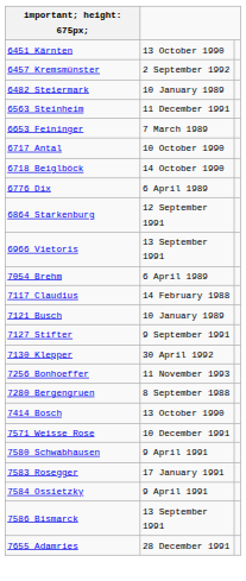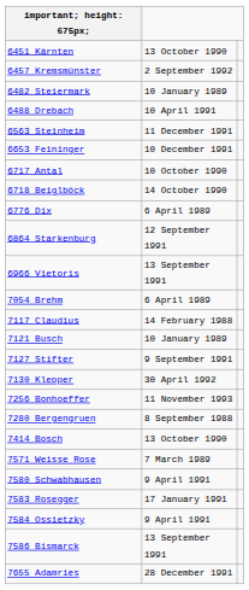 <table class="wikitable" style="font-size: 89%; float: left; width: 26em; margin-right: 1em; line-height: 1.65em">
 <tr>
 <th>important; height: 675px;</th>
 </tr>
 <tr>
 <td><a href='#'>6451 Kärnten</a></td>
 <td>13 October 1990</td>
 <td><small></small></td>
 </tr>
 <tr>
 <td><a href='#'>6457 Kremsmünster</a></td>
 <td>2 September 1992</td>
 <td><small></small> </td>
 </tr>
 <tr>
 <td><a href='#'>6482 Steiermark</a></td>
 <td>10 January 1989</td>
 <td><small></small></td>
 </tr>
 <tr>
+<td><a href='#'>6488 Drebach</a></td>
+<td>10 April 1991</td>
+<td><small></small></td>
+</tr>
+<tr>
 <td><a href='#'>6563 Steinheim</a></td>
 <td>11 December 1991</td>
 <td><small></small></td>
 </tr>
 <tr>
 <td><a href='#'>6653 Feininger</a></td>
-<td>7 March 1989</td>
+<td>10 December 1991</td>
 <td><small></small></td>
 </tr>
 <tr>
 <td><a href='#'>6717 Antal</a></td>
 <td>10 October 1990</td>
 <td><small></small> </td>
 </tr>
 <tr>
 <td><a href='#'>6718 Beiglböck</a></td>
 <td>14 October 1990</td>
 <td><small></small> </td>
 </tr>
 <tr>
 <td><a href='#'>6776 Dix</a></td>
 <td>6 April 1989</td>
 <td><small></small></td>
 </tr>
 <tr>
 <td><a href='#'>6864 Starkenburg</a></td>
 <td>12 September 1991</td>
 <td><small></small> </td>
 </tr>
 <tr>
 <td><a href='#'>6966 Vietoris</a></td>
 <td>13 September 1991</td>
 <td><small></small> </td>
 </tr>
 <tr>
 <td><a href='#'>7054 Brehm</a></td>
 <td>6 April 1989</td>
 <td><small></small></td>
 </tr>
 <tr>
 <td><a href='#'>7117 Claudius</a></td>
 <td>14 February 1988</td>
 <td><small></small></td>
 </tr>
 <tr>
 <td><a href='#'>7121 Busch</a></td>
 <td>10 January 1989</td>
 <td><small></small></td>
 </tr>
 <tr>
 <td><a href='#'>7127 Stifter</a></td>
 <td>9 September 1991</td>
 <td><small></small> </td>
 </tr>
 <tr>
 <td><a href='#'>7130 Klepper</a></td>
 <td>30 April 1992</td>
 <td><small></small></td>
 </tr>
 <tr>
 <td><a href='#'>7256 Bonhoeffer</a></td>
 <td>11 November 1993</td>
 <td><small></small></td>
 </tr>
 <tr>
 <td><a href='#'>7280 Bergengruen</a></td>
 <td>8 September 1988</td>
 <td><small></small></td>
 </tr>
 <tr>
 <td><a href='#'>7414 Bosch</a></td>
 <td>13 October 1990</td>
 <td><small></small> </td>
 </tr>
 <tr>
 <td><a href='#'>7571 Weisse Rose</a></td>
-<td>10 December 1991</td>
+<td>7 March 1989</td>
 <td><small></small></td>
 </tr>
 <tr>
 <td><a href='#'>7580 Schwabhausen</a></td>
 <td>9 April 1991</td>
 <td><small></small> </td>
 </tr>
 <tr>
 <td><a href='#'>7583 Rosegger</a></td>
 <td>17 January 1991</td>
 <td><small></small></td>
 </tr>
 <tr>
 <td><a href='#'>7584 Ossietzky</a></td>
 <td>9 April 1991</td>
 <td><small></small></td>
 </tr>
 <tr>
 <td><a href='#'>7586 Bismarck</a></td>
 <td>13 September 1991</td>
 <td><small></small> </td>
 </tr>
 <tr>
 <td><a href='#'>7655 Adamries</a></td>
 <td>28 December 1991</td>
 <td><small></small></td>
 </tr>
 </table>
